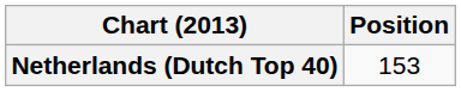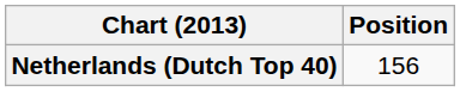 <table class="wikitable plainrowheaders" style="text-align:center">
 <tr>
 <th>Chart (2013)</th>
 <th>Position</th>
 </tr>
 <tr>
 <th scope="row">Netherlands (Dutch Top 40)</th>
-<td>153</td>
+<td>156</td>
 </tr>
 </table>
